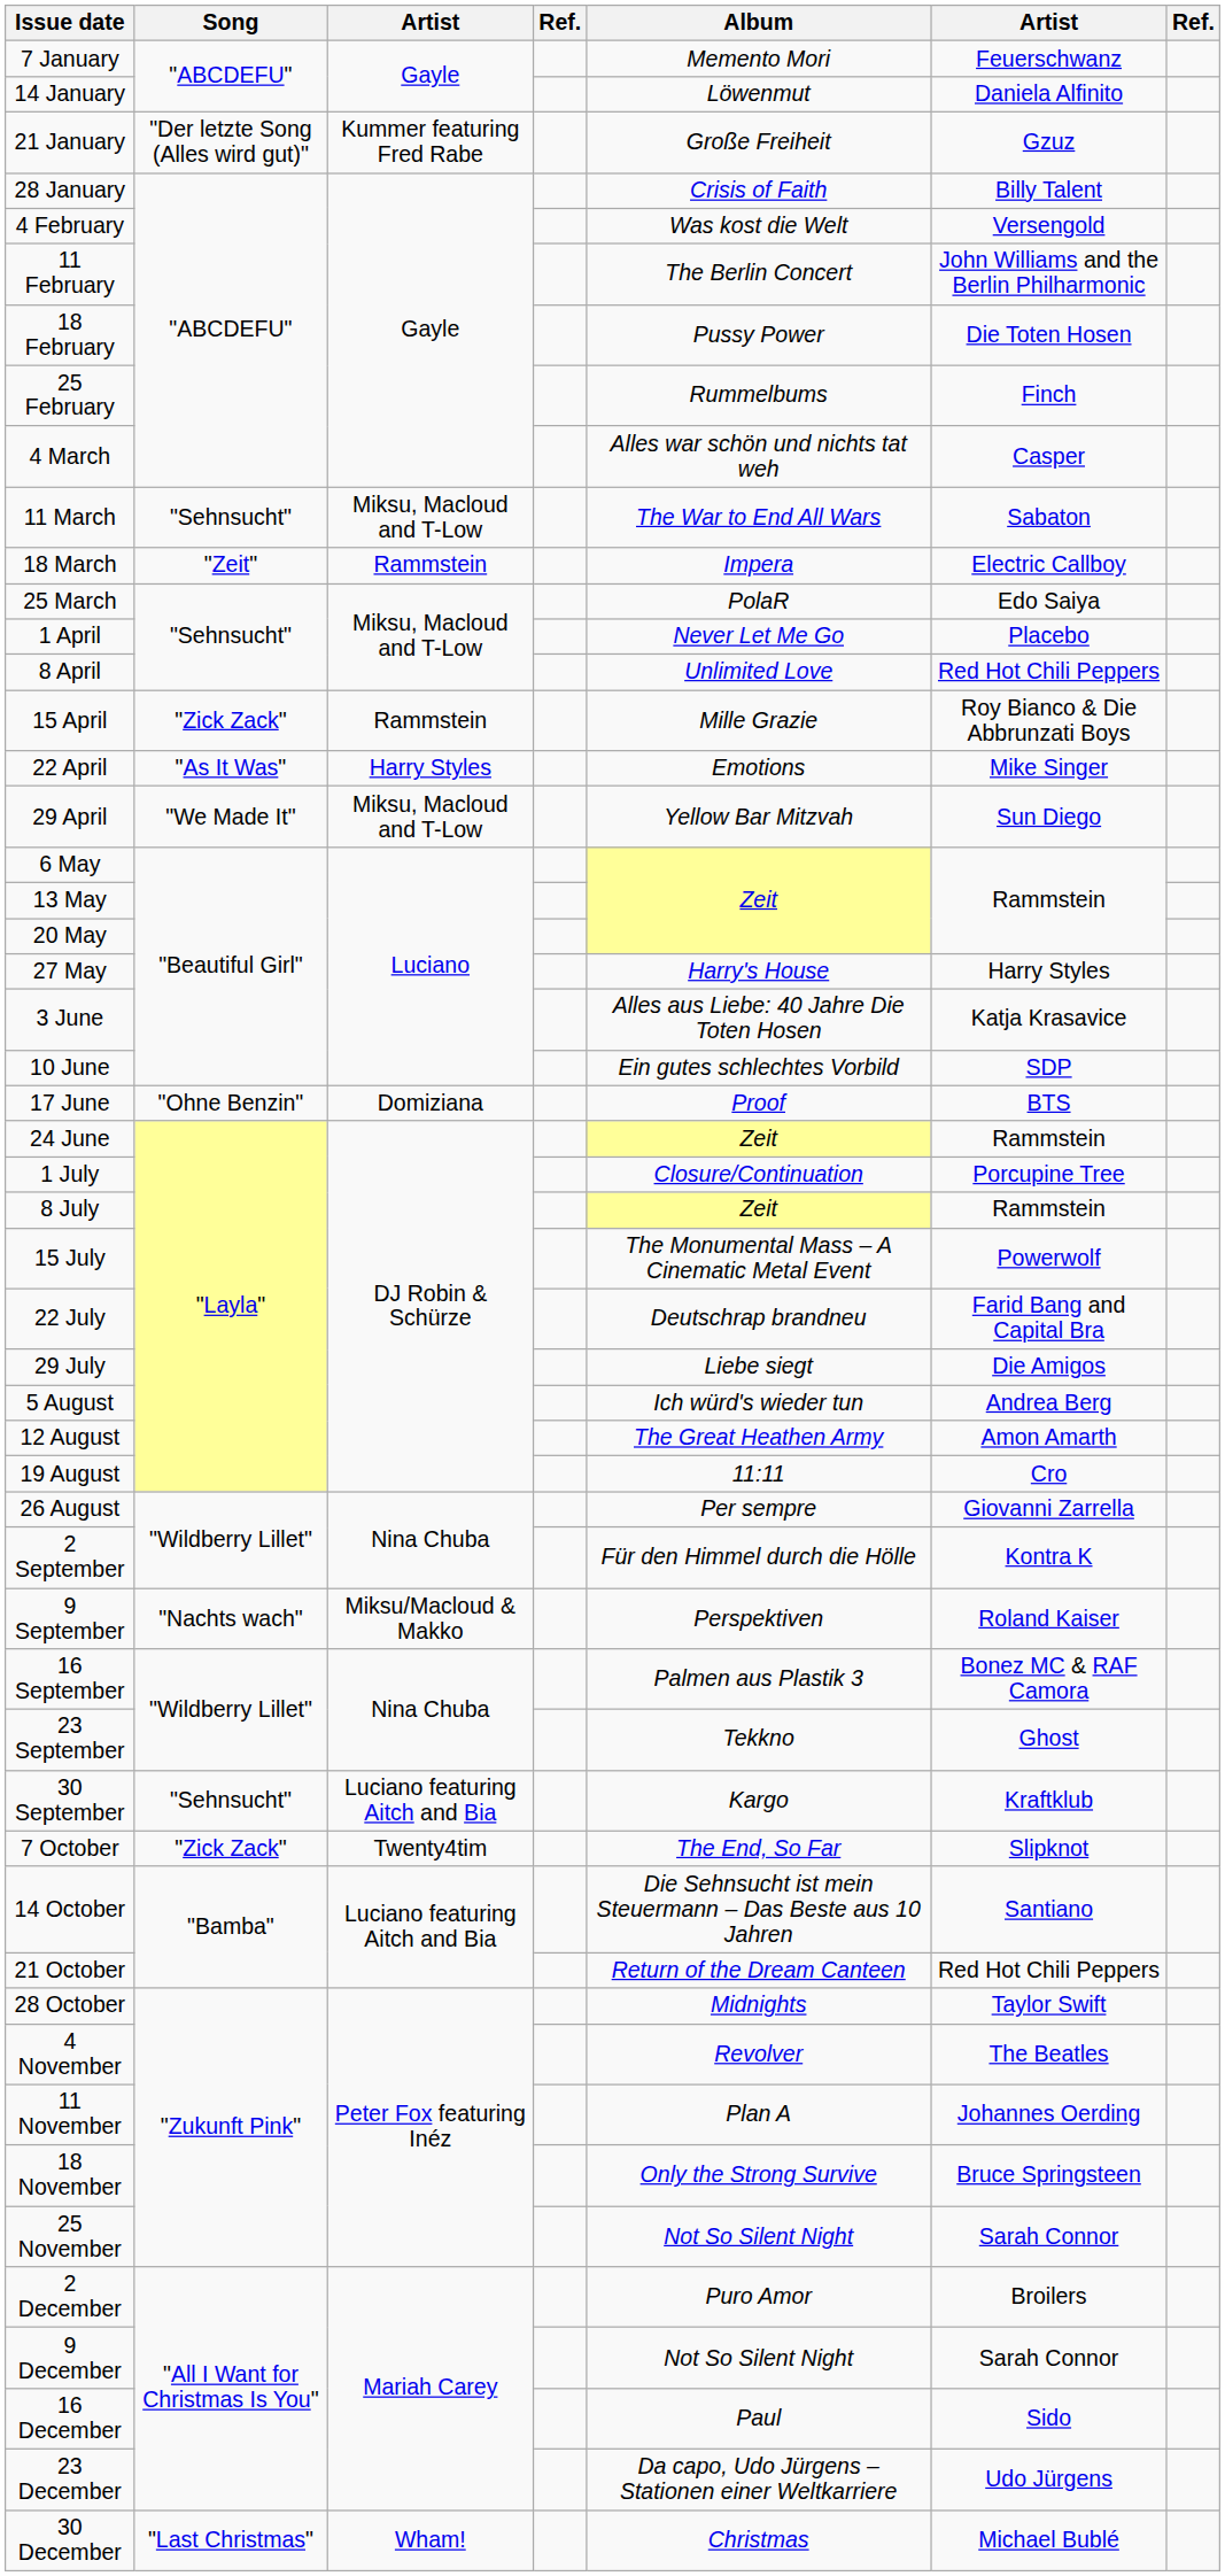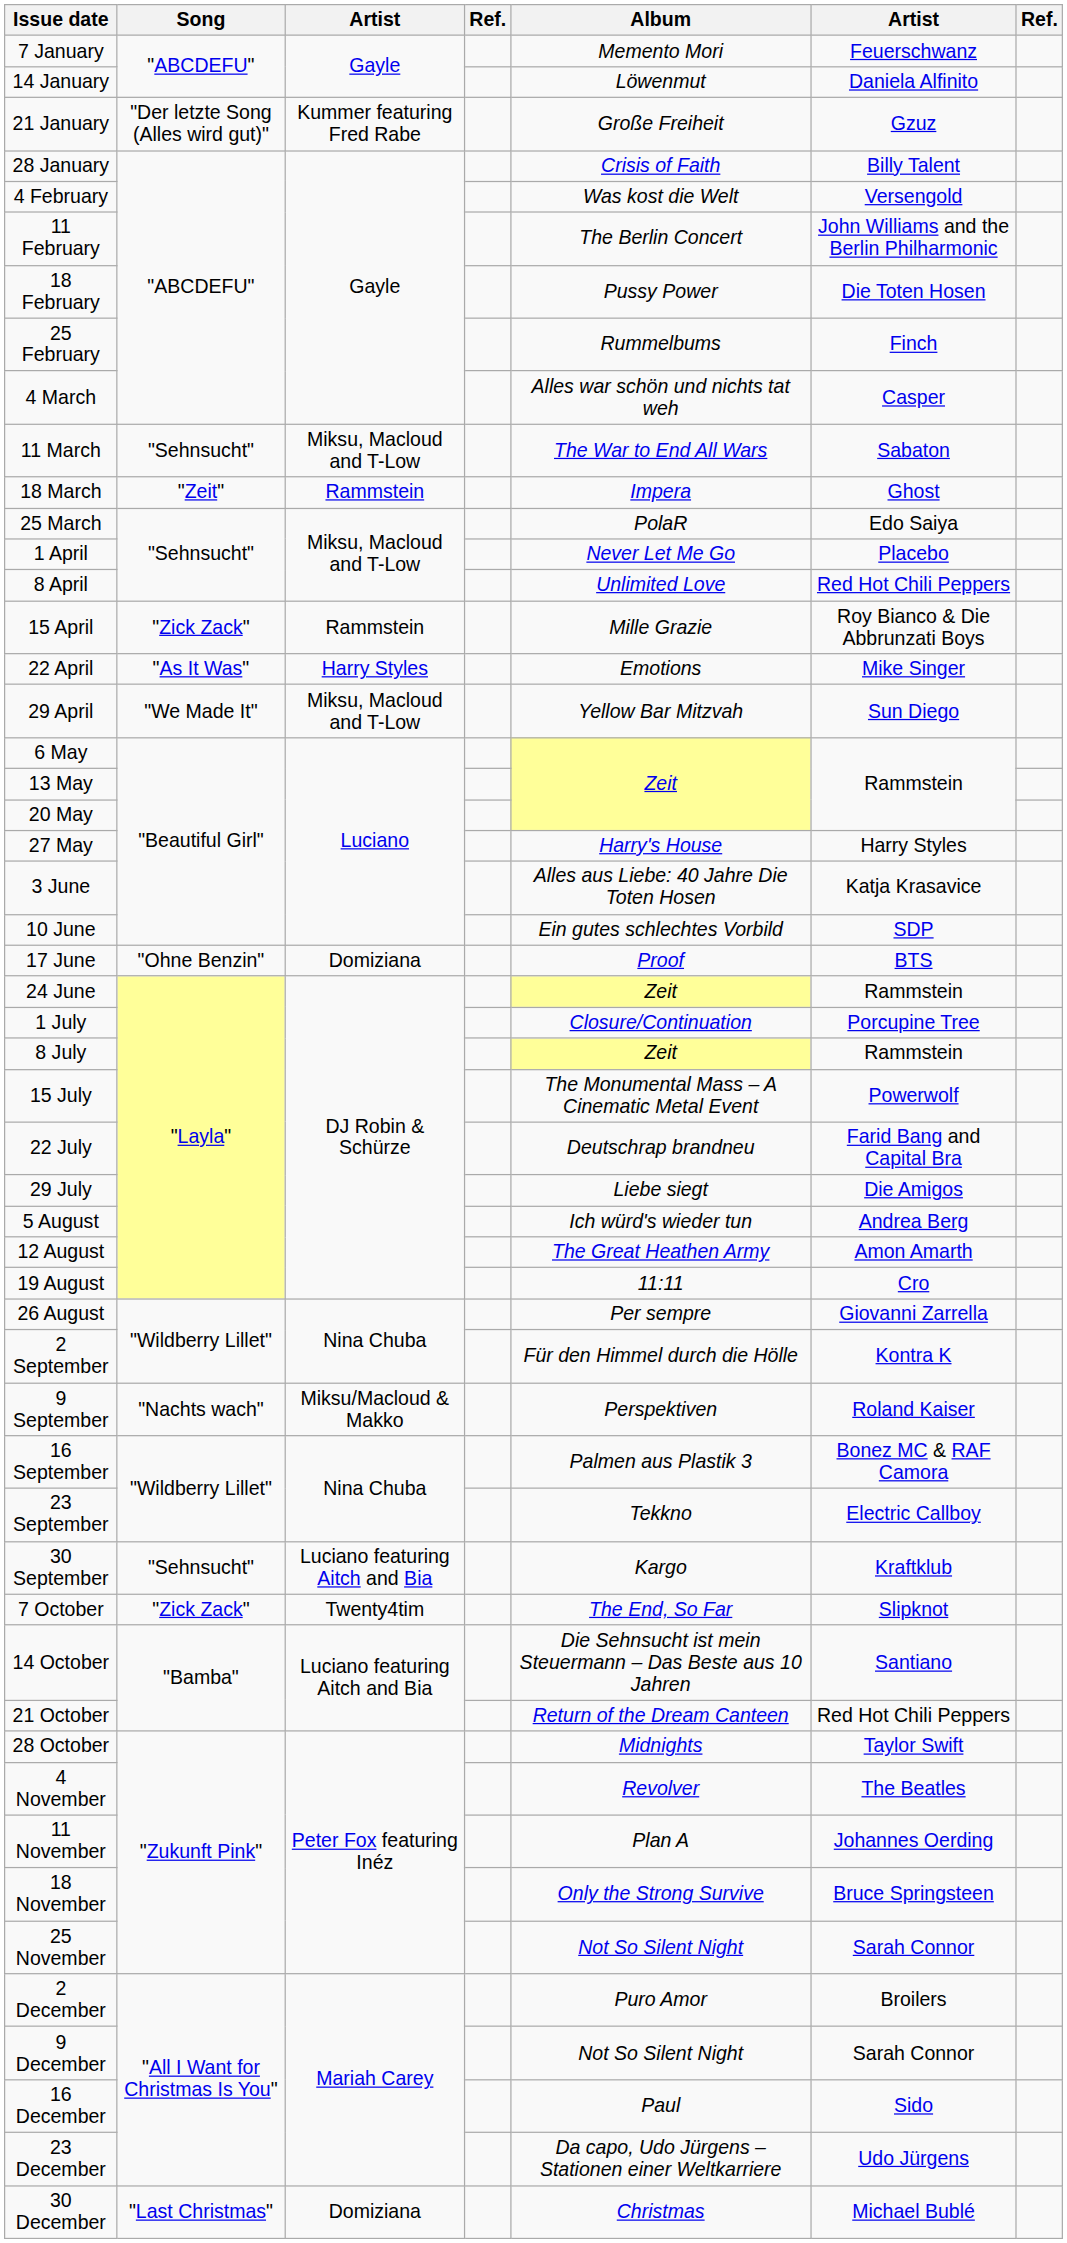 <table class="wikitable plainrowheaders" style="text-align:center">
 <tr>
 <th scope="col">Issue date</th>
 <th scope="col">Song</th>
 <th scope="col">Artist</th>
 <th scope="col">Ref.</th>
 <th scope="col">Album</th>
 <th scope="col">Artist</th>
 <th scope="col">Ref.</th>
 </tr>
 <tr>
 <td scope="row">7 January</td>
 <td rowspan="2">"<a href='#'>ABCDEFU</a>"</td>
 <td rowspan="2"><a href='#'>Gayle</a></td>
 <td align="center"></td>
 <td><em>Memento Mori</em></td>
 <td><a href='#'>Feuerschwanz</a></td>
 <td align="center"></td>
 </tr>
 <tr>
 <td scope="row">14 January</td>
 <td align="center"></td>
 <td><em>Löwenmut</em></td>
 <td><a href='#'>Daniela Alfinito</a></td>
 <td align="center"></td>
 </tr>
 <tr>
 <td scope="row">21 January</td>
 <td>"Der letzte Song (Alles wird gut)"</td>
 <td>Kummer featuring Fred Rabe</td>
 <td align="center"></td>
 <td><em>Große Freiheit</em></td>
 <td><a href='#'>Gzuz</a></td>
 <td align="center"></td>
 </tr>
 <tr>
 <td scope="row">28 January</td>
 <td rowspan="6">"ABCDEFU"</td>
 <td rowspan="6">Gayle</td>
 <td align="center"></td>
 <td><em><a href='#'>Crisis of Faith</a></em></td>
 <td><a href='#'>Billy Talent</a></td>
 <td align="center"></td>
 </tr>
 <tr>
 <td scope="row">4 February</td>
 <td align="center"></td>
 <td><em>Was kost die Welt</em></td>
 <td><a href='#'>Versengold</a></td>
 <td align="center"></td>
 </tr>
 <tr>
 <td scope="row">11 February</td>
 <td align="center"></td>
 <td><em>The Berlin Concert</em></td>
 <td><a href='#'>John Williams</a> and the <a href='#'>Berlin Philharmonic</a></td>
 <td align="center"></td>
 </tr>
 <tr>
 <td scope="row">18 February</td>
 <td align="center"></td>
 <td><em>Pussy Power</em></td>
 <td><a href='#'>Die Toten Hosen</a></td>
 <td align="center"></td>
 </tr>
 <tr>
 <td scope="row">25 February</td>
 <td align="center"></td>
 <td><em>Rummelbums</em></td>
 <td><a href='#'>Finch</a></td>
 <td align="center"></td>
 </tr>
 <tr>
 <td scope="row">4 March</td>
 <td align="center"></td>
 <td><em>Alles war schön und nichts tat weh</em></td>
 <td><a href='#'>Casper</a></td>
 <td align="center"></td>
 </tr>
 <tr>
 <td scope="row">11 March</td>
 <td>"Sehnsucht"</td>
 <td>Miksu, Macloud and T-Low</td>
 <td align="center"></td>
 <td><em><a href='#'>The War to End All Wars</a></em></td>
 <td><a href='#'>Sabaton</a></td>
 <td align="center"></td>
 </tr>
 <tr>
 <td scope="row">18 March</td>
 <td>"<a href='#'>Zeit</a>"</td>
 <td><a href='#'>Rammstein</a></td>
 <td align="center"></td>
 <td><em><a href='#'>Impera</a></em></td>
-<td><a href='#'>Electric Callboy</a></td>
+<td><a href='#'>Ghost</a></td>
 <td align="center"></td>
 </tr>
 <tr>
 <td scope="row">25 March</td>
 <td rowspan="3">"Sehnsucht"</td>
 <td rowspan="3">Miksu, Macloud and T-Low</td>
 <td align="center"></td>
 <td><em>PolaR</em></td>
 <td>Edo Saiya</td>
 <td align="center"></td>
 </tr>
 <tr>
 <td scope="row">1 April</td>
 <td align="center"></td>
 <td><em><a href='#'>Never Let Me Go</a></em></td>
 <td><a href='#'>Placebo</a></td>
 <td align="center"></td>
 </tr>
 <tr>
 <td scope="row">8 April</td>
 <td align="center"></td>
 <td><em><a href='#'>Unlimited Love</a></em></td>
 <td><a href='#'>Red Hot Chili Peppers</a></td>
 <td align="center"></td>
 </tr>
 <tr>
 <td scope="row">15 April</td>
 <td>"<a href='#'>Zick Zack</a>"</td>
 <td>Rammstein</td>
 <td align="center"></td>
 <td><em>Mille Grazie</em></td>
 <td>Roy Bianco & Die Abbrunzati Boys</td>
 <td align="center"></td>
 </tr>
 <tr>
 <td scope="row">22 April</td>
 <td>"<a href='#'>As It Was</a>"</td>
 <td><a href='#'>Harry Styles</a></td>
 <td align="center"></td>
 <td><em>Emotions</em></td>
 <td><a href='#'>Mike Singer</a></td>
 <td align="center"></td>
 </tr>
 <tr>
 <td scope="row">29 April</td>
 <td>"We Made It"</td>
 <td>Miksu, Macloud and T-Low</td>
 <td align="center"></td>
 <td><em>Yellow Bar Mitzvah</em></td>
 <td><a href='#'>Sun Diego</a></td>
 <td align="center"></td>
 </tr>
 <tr>
 <td scope="row">6 May</td>
 <td rowspan="6">"Beautiful Girl"</td>
 <td rowspan="6"><a href='#'>Luciano</a></td>
 <td align="center"></td>
 <td bgcolor=#FFFF99 rowspan="3"><em><a href='#'>Zeit</a></em> </td>
 <td rowspan="3">Rammstein</td>
 <td align="center"></td>
 </tr>
 <tr>
 <td scope="row">13 May</td>
 <td align="center"></td>
 <td align="center"></td>
 </tr>
 <tr>
 <td scope="row">20 May</td>
 <td align="center"></td>
 <td align="center"></td>
 </tr>
 <tr>
 <td scope="row">27 May</td>
 <td align="center"></td>
 <td><em><a href='#'>Harry's House</a></em></td>
 <td>Harry Styles</td>
 <td align="center"></td>
 </tr>
 <tr>
 <td scope="row">3 June</td>
 <td align="center"></td>
 <td><em>Alles aus Liebe: 40 Jahre Die Toten Hosen</em></td>
 <td>Katja Krasavice</td>
 <td align="center"></td>
 </tr>
 <tr>
 <td scope="row">10 June</td>
 <td align="center"></td>
 <td><em>Ein gutes schlechtes Vorbild</em></td>
 <td><a href='#'>SDP</a></td>
 <td align="center"></td>
 </tr>
 <tr>
 <td scope="row">17 June</td>
 <td>"Ohne Benzin"</td>
 <td>Domiziana</td>
 <td align="center"></td>
 <td><em><a href='#'>Proof</a></em></td>
 <td><a href='#'>BTS</a></td>
 <td align="center"></td>
 </tr>
 <tr>
 <td scope="row">24 June</td>
 <td bgcolor=#FFFF99  rowspan="9">"<a href='#'>Layla</a>" </td>
 <td rowspan="9">DJ Robin & Schürze</td>
 <td align="center"></td>
 <td bgcolor=#FFFF99><em>Zeit</em> </td>
 <td>Rammstein</td>
 <td align="center"></td>
 </tr>
 <tr>
 <td scope="row">1 July</td>
 <td align="center"></td>
 <td><em><a href='#'>Closure/Continuation</a></em></td>
 <td><a href='#'>Porcupine Tree</a></td>
 <td align="center"></td>
 </tr>
 <tr>
 <td scope="row">8 July</td>
 <td align="center"></td>
 <td bgcolor=#FFFF99><em>Zeit</em> </td>
 <td>Rammstein</td>
 <td align="center"></td>
 </tr>
 <tr>
 <td scope="row">15 July</td>
 <td align="center"></td>
 <td><em>The Monumental Mass – A Cinematic Metal Event</em></td>
 <td><a href='#'>Powerwolf</a></td>
 <td align="center"></td>
 </tr>
 <tr>
 <td scope="row">22 July</td>
 <td align="center"></td>
 <td><em>Deutschrap brandneu</em></td>
 <td><a href='#'>Farid Bang</a> and <a href='#'>Capital Bra</a></td>
 <td align="center"></td>
 </tr>
 <tr>
 <td scope="row">29 July</td>
 <td align="center"></td>
 <td><em>Liebe siegt</em></td>
 <td><a href='#'>Die Amigos</a></td>
 <td align="center"></td>
 </tr>
 <tr>
 <td scope="row">5 August</td>
 <td align="center"></td>
 <td><em>Ich würd's wieder tun</em></td>
 <td><a href='#'>Andrea Berg</a></td>
 <td align="center"></td>
 </tr>
 <tr>
 <td scope="row">12 August</td>
 <td align="center"></td>
 <td><em><a href='#'>The Great Heathen Army</a></em></td>
 <td><a href='#'>Amon Amarth</a></td>
 <td align="center"></td>
 </tr>
 <tr>
 <td scope="row">19 August</td>
 <td align="center"></td>
 <td><em>11:11</em></td>
 <td><a href='#'>Cro</a></td>
 <td align="center"></td>
 </tr>
 <tr>
 <td scope="row">26 August</td>
 <td rowspan="2">"Wildberry Lillet"</td>
 <td rowspan="2">Nina Chuba</td>
 <td align="center"></td>
 <td><em>Per sempre</em></td>
 <td><a href='#'>Giovanni Zarrella</a></td>
 <td align="center"></td>
 </tr>
 <tr>
 <td scope="row">2 September</td>
 <td align="center"></td>
 <td><em>Für den Himmel durch die Hölle</em></td>
 <td><a href='#'>Kontra K</a></td>
 <td align="center"></td>
 </tr>
 <tr>
 <td scope="row">9 September</td>
 <td>"Nachts wach"</td>
 <td>Miksu/Macloud & Makko</td>
 <td align="center"></td>
 <td><em>Perspektiven</em></td>
 <td><a href='#'>Roland Kaiser</a></td>
 <td align="center"></td>
 </tr>
 <tr>
 <td scope="row">16 September</td>
 <td rowspan="2">"Wildberry Lillet"</td>
 <td rowspan="2">Nina Chuba</td>
 <td align="center"></td>
 <td><em>Palmen aus Plastik 3</em></td>
 <td><a href='#'>Bonez MC</a> & <a href='#'>RAF Camora</a></td>
 <td align="center"></td>
 </tr>
 <tr>
 <td scope="row">23 September</td>
 <td align="center"></td>
 <td><em>Tekkno</em></td>
-<td><a href='#'>Ghost</a></td>
+<td><a href='#'>Electric Callboy</a></td>
 <td align="center"></td>
 </tr>
 <tr>
 <td scope="row">30 September</td>
 <td>"Sehnsucht"</td>
 <td>Luciano featuring <a href='#'>Aitch</a> and <a href='#'>Bia</a></td>
 <td align="center"></td>
 <td><em>Kargo</em></td>
 <td><a href='#'>Kraftklub</a></td>
 <td align="center"></td>
 </tr>
 <tr>
 <td scope="row">7 October</td>
 <td>"<a href='#'>Zick Zack</a>"</td>
 <td>Twenty4tim</td>
 <td align="center"></td>
 <td><em><a href='#'>The End, So Far</a></em></td>
 <td><a href='#'>Slipknot</a></td>
 <td align="center"></td>
 </tr>
 <tr>
 <td scope="row">14 October</td>
 <td rowspan="2">"Bamba"</td>
 <td rowspan="2">Luciano featuring Aitch and Bia</td>
 <td align="center"></td>
 <td><em>Die Sehnsucht ist mein Steuermann – Das Beste aus 10 Jahren</em></td>
 <td><a href='#'>Santiano</a></td>
 <td align="center"></td>
 </tr>
 <tr>
 <td scope="row">21 October</td>
 <td align="center"></td>
 <td><em><a href='#'>Return of the Dream Canteen</a></em></td>
 <td>Red Hot Chili Peppers</td>
 <td align="center"></td>
 </tr>
 <tr>
 <td scope="row">28 October</td>
 <td rowspan="5">"<a href='#'>Zukunft Pink</a>"</td>
 <td rowspan="5"><a href='#'>Peter Fox</a> featuring Inéz</td>
 <td align="center"></td>
 <td><em><a href='#'>Midnights</a></em></td>
 <td><a href='#'>Taylor Swift</a></td>
 <td align="center"></td>
 </tr>
 <tr>
 <td scope="row">4 November</td>
 <td align="center"></td>
 <td><em><a href='#'>Revolver</a></em></td>
 <td><a href='#'>The Beatles</a></td>
 <td align="center"></td>
 </tr>
 <tr>
 <td scope="row">11 November</td>
 <td align="center"></td>
 <td><em>Plan A</em></td>
 <td><a href='#'>Johannes Oerding</a></td>
 <td align="center"></td>
 </tr>
 <tr>
 <td scope="row">18 November</td>
 <td align="center"></td>
 <td><em><a href='#'>Only the Strong Survive</a></em></td>
 <td><a href='#'>Bruce Springsteen</a></td>
 <td align="center"></td>
 </tr>
 <tr>
 <td scope="row">25 November</td>
 <td align="center"></td>
 <td><em><a href='#'>Not So Silent Night</a></em></td>
 <td><a href='#'>Sarah Connor</a></td>
 <td align="center"></td>
 </tr>
 <tr>
 <td scope="row">2 December</td>
 <td rowspan="4">"<a href='#'>All I Want for Christmas Is You</a>"</td>
 <td rowspan="4"><a href='#'>Mariah Carey</a></td>
 <td align="center"></td>
 <td><em>Puro Amor</em></td>
 <td>Broilers</td>
 <td align="center"></td>
 </tr>
 <tr>
 <td scope="row">9 December</td>
 <td align="center"></td>
 <td><em>Not So Silent Night</em></td>
 <td>Sarah Connor</td>
 <td align="center"></td>
 </tr>
 <tr>
 <td scope="row">16 December</td>
 <td align="center"></td>
 <td><em>Paul</em></td>
 <td><a href='#'>Sido</a></td>
 <td align="center"></td>
 </tr>
 <tr>
 <td scope="row">23 December</td>
 <td align="center"></td>
 <td><em>Da capo, Udo Jürgens – Stationen einer Weltkarriere</em></td>
 <td><a href='#'>Udo Jürgens</a></td>
 <td align="center"></td>
 </tr>
 <tr>
 <td scope="row">30 December</td>
 <td>"<a href='#'>Last Christmas</a>"</td>
-<td><a href='#'>Wham!</a></td>
+<td>Domiziana</td>
 <td align="center"></td>
 <td><em><a href='#'>Christmas</a></em></td>
 <td><a href='#'>Michael Bublé</a></td>
 <td align="center"></td>
 </tr>
 </table>
